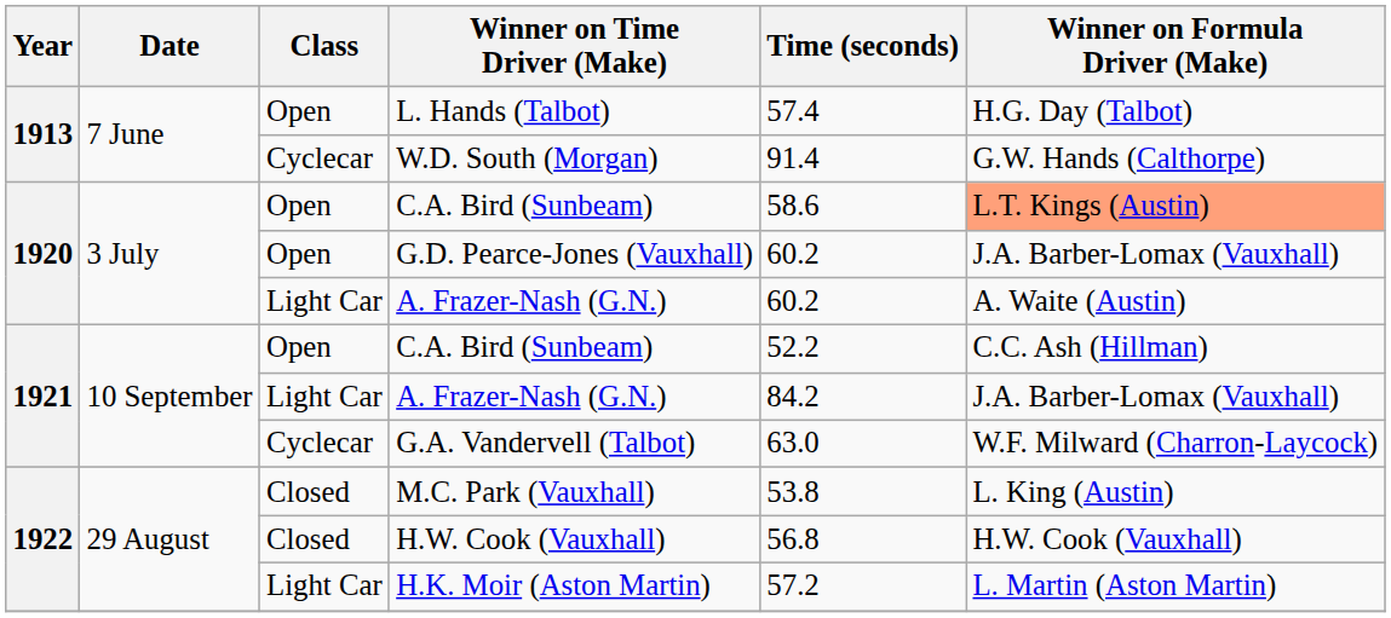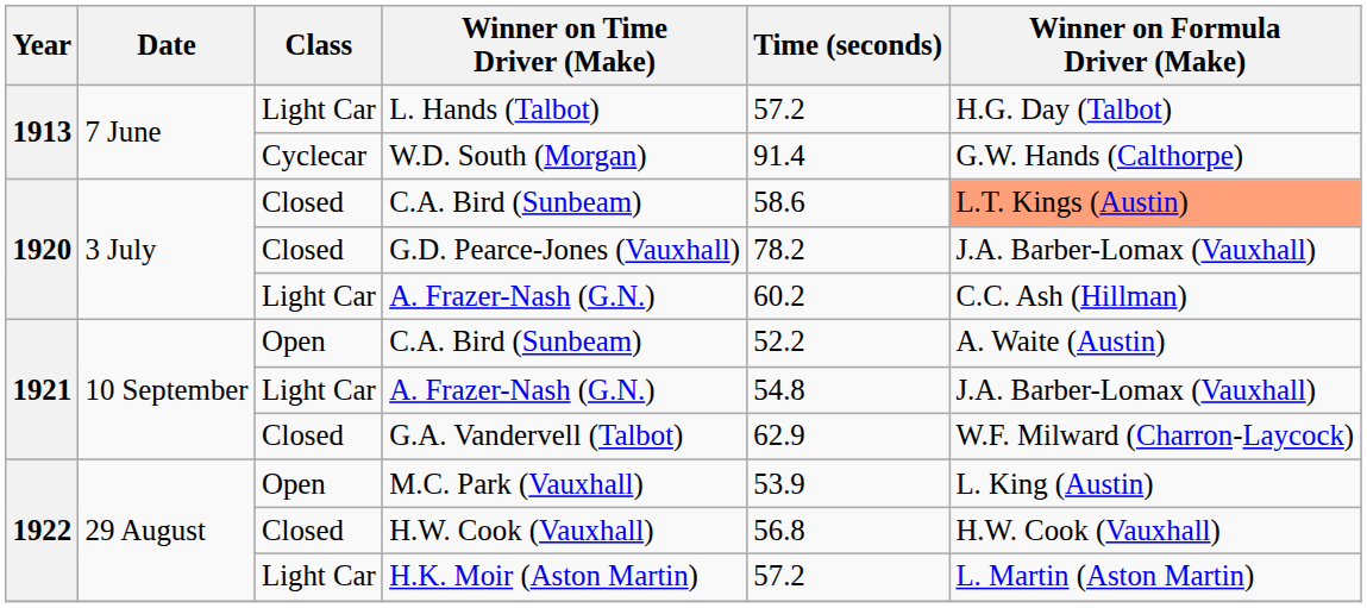 <table class="wikitable">
 <tr>
 <th width="*">Year</th>
 <th width="*">Date</th>
 <th width="*">Class</th>
 <th width="*">Winner on Time <br> Driver (Make)</th>
 <th width="*">Time (seconds)</th>
 <th width="*">Winner on Formula <br> Driver (Make)</th>
 </tr>
 <tr>
 <th rowspan=2>1913</th>
 <td rowspan=2>7 June</td>
-<td>Open</td>
+<td>Light Car</td>
 <td>L. Hands (<a href='#'>Talbot</a>)</td>
-<td>57.4</td>
+<td>57.2</td>
 <td>H.G. Day (<a href='#'>Talbot</a>)</td>
 </tr>
 <tr>
 <td>Cyclecar</td>
 <td>W.D. South (<a href='#'>Morgan</a>)</td>
 <td>91.4</td>
 <td>G.W. Hands (<a href='#'>Calthorpe</a>)</td>
 </tr>
 <tr>
 <th rowspan=3>1920</th>
 <td rowspan=3>3 July</td>
-<td>Open</td>
+<td>Closed</td>
 <td>C.A. Bird (<a href='#'>Sunbeam</a>)</td>
 <td>58.6</td>
 <td style="background: lightsalmon;">L.T. Kings (<a href='#'>Austin</a>)</td>
 </tr>
 <tr>
-<td>Open</td>
+<td>Closed</td>
 <td>G.D. Pearce-Jones (<a href='#'>Vauxhall</a>)</td>
-<td>60.2</td>
+<td>78.2</td>
 <td>J.A. Barber-Lomax (<a href='#'>Vauxhall</a>)</td>
 </tr>
 <tr>
 <td>Light Car</td>
 <td><a href='#'>A. Frazer-Nash</a> (<a href='#'>G.N.</a>)</td>
 <td>60.2</td>
-<td>A. Waite (<a href='#'>Austin</a>)</td>
+<td>C.C. Ash (<a href='#'>Hillman</a>)</td>
 </tr>
 <tr>
 <th rowspan=3>1921</th>
 <td rowspan=3>10 September</td>
 <td>Open</td>
 <td>C.A. Bird (<a href='#'>Sunbeam</a>)</td>
 <td>52.2</td>
-<td>C.C. Ash (<a href='#'>Hillman</a>)</td>
+<td>A. Waite (<a href='#'>Austin</a>)</td>
 </tr>
 <tr>
 <td>Light Car</td>
 <td><a href='#'>A. Frazer-Nash</a> (<a href='#'>G.N.</a>)</td>
-<td>84.2</td>
+<td>54.8</td>
 <td>J.A. Barber-Lomax (<a href='#'>Vauxhall</a>)</td>
 </tr>
 <tr>
-<td>Cyclecar</td>
+<td>Closed</td>
 <td>G.A. Vandervell (<a href='#'>Talbot</a>)</td>
-<td>63.0</td>
+<td>62.9</td>
 <td>W.F. Milward (<a href='#'>Charron</a>-<a href='#'>Laycock</a>)</td>
 </tr>
 <tr>
 <th rowspan=3>1922</th>
 <td rowspan=3>29 August</td>
-<td>Closed</td>
+<td>Open</td>
 <td>M.C. Park (<a href='#'>Vauxhall</a>)</td>
-<td>53.8</td>
+<td>53.9</td>
 <td>L. King (<a href='#'>Austin</a>)</td>
 </tr>
 <tr>
 <td>Closed</td>
 <td>H.W. Cook (<a href='#'>Vauxhall</a>)</td>
 <td>56.8</td>
 <td>H.W. Cook (<a href='#'>Vauxhall</a>)</td>
 </tr>
 <tr>
 <td>Light Car</td>
 <td><a href='#'>H.K. Moir</a> (<a href='#'>Aston Martin</a>)</td>
 <td>57.2</td>
 <td><a href='#'>L. Martin</a> (<a href='#'>Aston Martin</a>)</td>
 </tr>
 <tr>
 </tr>
 </table>
